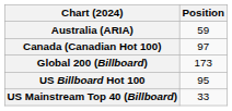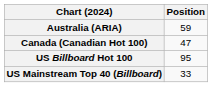 <table class="wikitable sortable plainrowheaders" style="text-align:center">
 <tr>
 <th scope="col">Chart (2024)</th>
 <th scope="col">Position</th>
 </tr>
 <tr>
 <th scope="row">Australia (ARIA)</th>
 <td>59</td>
 </tr>
 <tr>
 <th scope="row">Canada (Canadian Hot 100)</th>
-<td>97</td>
-</tr>
-<tr>
-<th scope="row">Global 200 (<em>Billboard</em>)</th>
-<td>173</td>
+<td>47</td>
 </tr>
 <tr>
 <th scope="row">US <em>Billboard</em> Hot 100</th>
 <td>95</td>
 </tr>
 <tr>
 <th scope="row">US Mainstream Top 40 (<em>Billboard</em>)</th>
 <td>33</td>
 </tr>
 </table>
